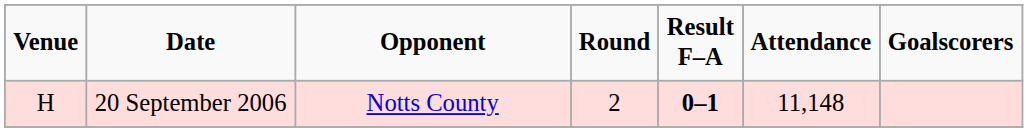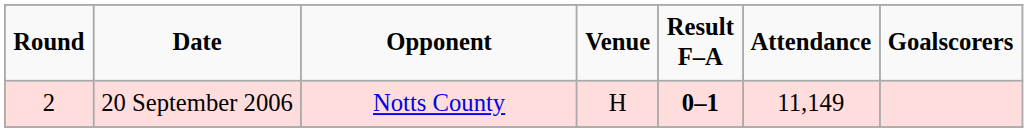 <table border="2" cellpadding="4" cellspacing="0" style="text-align:center; margin: 1em 1em 1em 0; background: #f9f9f9; border: 1px #aaa solid; border-collapse: collapse; font-size: smaller;">
 <tr>
-<th>Venue</th>
+<th>Round</th>
 <th>Date</th>
 <th width="140px">Opponent</th>
-<th>Round</th>
+<th>Venue</th>
 <th>Result<br>F–A</th>
 <th>Attendance</th>
 <th>Goalscorers</th>
 </tr>
 <tr bgcolor="#ffdddd">
-<td>H</td>
+<td>2</td>
 <td>20 September 2006</td>
 <td><a href='#'>Notts County</a></td>
-<td>2</td>
+<td>H</td>
 <td><strong>0–1</strong></td>
-<td>11,148</td>
+<td>11,149</td>
 <td></td>
 </tr>
 </table>
